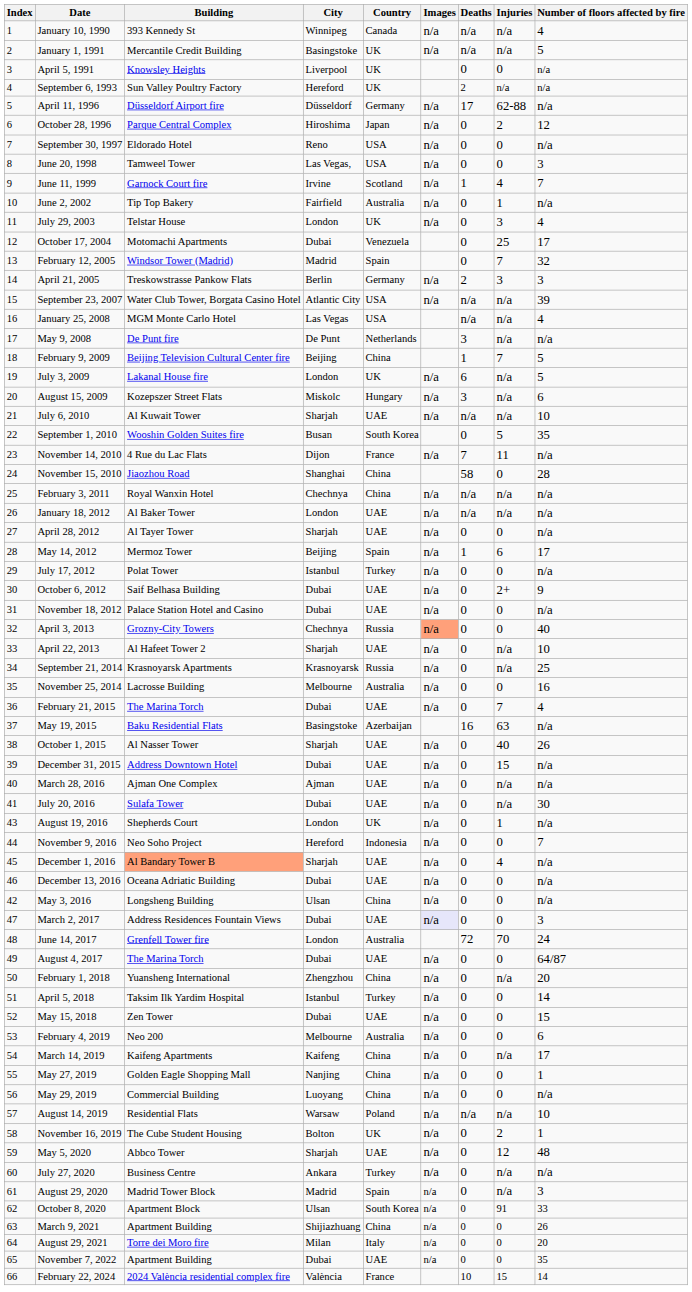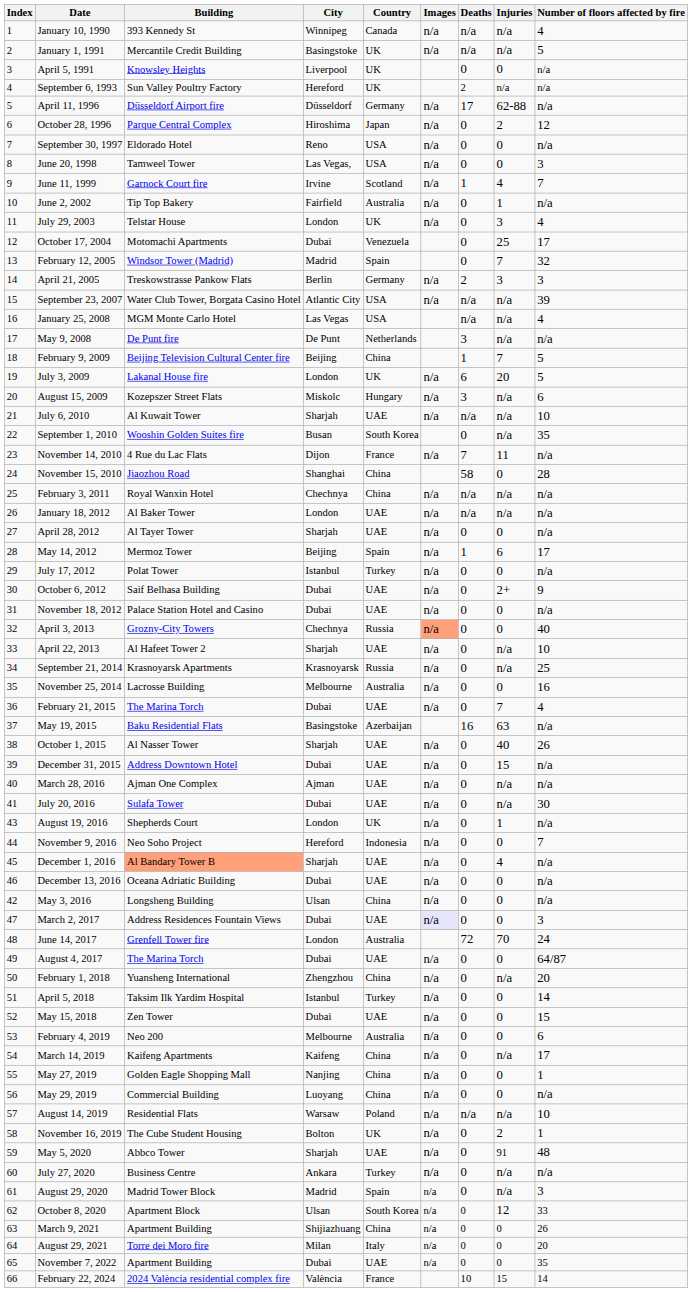 <table class="wikitable sortable">
 <tr>
 <th>Index</th>
 <th>Date</th>
 <th>Building</th>
 <th>City</th>
 <th>Country</th>
 <th>Images</th>
 <th data-sort-type="number">Deaths</th>
 <th>Injuries</th>
 <th>Number of floors affected by fire</th>
 </tr>
 <tr>
 <td>1</td>
 <td>January 10, 1990</td>
 <td>393 Kennedy St</td>
 <td>Winnipeg</td>
 <td>Canada</td>
 <td><big>n/a</big></td>
 <td><big>n/a</big></td>
 <td><big>n/a</big></td>
 <td><big>4</big></td>
 </tr>
 <tr>
 <td>2</td>
 <td>January 1, 1991</td>
 <td>Mercantile Credit Building</td>
 <td>Basingstoke</td>
 <td>UK</td>
 <td><big>n/a</big></td>
 <td><big>n/a</big></td>
 <td><big>n/a</big></td>
 <td><big>5</big></td>
 </tr>
 <tr>
 <td>3</td>
 <td>April 5, 1991</td>
 <td><a href='#'>Knowsley Heights</a></td>
 <td>Liverpool</td>
 <td>UK</td>
 <td></td>
 <td><big>0</big></td>
 <td><big>0</big></td>
 <td>n/a</td>
 </tr>
 <tr>
 <td>4</td>
 <td>September 6, 1993</td>
 <td>Sun Valley Poultry Factory</td>
 <td>Hereford</td>
 <td>UK</td>
 <td></td>
 <td>2</td>
 <td>n/a</td>
 <td>n/a</td>
 </tr>
 <tr>
 <td>5</td>
 <td>April 11, 1996</td>
 <td><a href='#'>Düsseldorf Airport fire</a></td>
 <td>Düsseldorf</td>
 <td>Germany</td>
 <td><big>n/a</big></td>
 <td><big>17</big></td>
 <td><big>62-88</big></td>
 <td><big>n/a</big></td>
 </tr>
 <tr>
 <td>6</td>
 <td>October 28, 1996</td>
 <td><a href='#'>Parque Central Complex</a></td>
 <td>Hiroshima</td>
 <td>Japan</td>
 <td><big>n/a</big></td>
 <td><big>0</big></td>
 <td><big>2</big></td>
 <td><big>12</big></td>
 </tr>
 <tr>
 <td>7</td>
 <td>September 30, 1997</td>
 <td>Eldorado Hotel</td>
 <td>Reno</td>
 <td>USA</td>
 <td><big>n/a</big></td>
 <td><big>0</big></td>
 <td><big>0</big></td>
 <td><big>n/a</big></td>
 </tr>
 <tr>
 <td>8</td>
 <td>June 20, 1998</td>
 <td>Tamweel Tower</td>
 <td>Las Vegas,</td>
 <td>USA</td>
 <td><big>n/a</big></td>
 <td><big>0</big></td>
 <td><big>0</big></td>
 <td><big>3</big></td>
 </tr>
 <tr>
 <td>9</td>
 <td>June 11, 1999</td>
 <td><a href='#'>Garnock Court fire</a></td>
 <td>Irvine</td>
 <td>Scotland</td>
 <td><big>n/a</big></td>
 <td><big>1</big></td>
 <td><big>4</big></td>
 <td><big>7</big></td>
 </tr>
 <tr>
 <td>10</td>
 <td>June 2, 2002</td>
 <td>Tip Top Bakery</td>
 <td>Fairfield</td>
 <td>Australia</td>
 <td><big>n/a</big></td>
 <td><big>0</big></td>
 <td><big>1</big></td>
 <td><big>n/a</big></td>
 </tr>
 <tr>
 <td>11</td>
 <td>July 29, 2003</td>
 <td>Telstar House</td>
 <td>London</td>
 <td>UK</td>
 <td><big>n/a</big></td>
 <td><big>0</big></td>
 <td><big>3</big></td>
 <td><big>4</big></td>
 </tr>
 <tr>
 <td>12</td>
 <td>October 17, 2004</td>
 <td>Motomachi Apartments</td>
 <td>Dubai</td>
 <td>Venezuela</td>
 <td></td>
 <td><big>0</big></td>
 <td><big>25</big></td>
 <td><big>17</big></td>
 </tr>
 <tr>
 <td>13</td>
 <td>February 12, 2005</td>
 <td><a href='#'>Windsor Tower (Madrid)</a></td>
 <td>Madrid</td>
 <td>Spain</td>
 <td></td>
 <td><big>0</big></td>
 <td><big>7</big></td>
 <td><big>32</big></td>
 </tr>
 <tr>
 <td>14</td>
 <td>April 21, 2005</td>
 <td>Treskowstrasse Pankow Flats</td>
 <td>Berlin</td>
 <td>Germany</td>
 <td><big>n/a</big></td>
 <td><big>2</big></td>
 <td><big>3</big></td>
 <td><big>3</big></td>
 </tr>
 <tr>
 <td>15</td>
 <td>September 23, 2007</td>
 <td>Water Club Tower, Borgata Casino Hotel</td>
 <td>Atlantic City</td>
 <td>USA</td>
 <td><big>n/a</big></td>
 <td><big>n/a</big></td>
 <td><big>n/a</big></td>
 <td><big>39</big></td>
 </tr>
 <tr>
 <td>16</td>
 <td>January 25, 2008</td>
 <td>MGM Monte Carlo Hotel</td>
 <td>Las Vegas</td>
 <td>USA</td>
 <td></td>
 <td><big>n/a</big></td>
 <td><big>n/a</big></td>
 <td><big>4</big></td>
 </tr>
 <tr>
 <td>17</td>
 <td>May 9, 2008</td>
 <td><a href='#'>De Punt fire</a></td>
 <td>De Punt</td>
 <td>Netherlands</td>
 <td></td>
 <td><big>3</big></td>
 <td><big>n/a</big></td>
 <td><big>n/a</big></td>
 </tr>
 <tr>
 <td>18</td>
 <td>February 9, 2009</td>
 <td><a href='#'>Beijing Television Cultural Center fire</a></td>
 <td>Beijing</td>
 <td>China</td>
 <td></td>
 <td><big>1</big></td>
 <td><big>7</big></td>
 <td><big>5</big></td>
 </tr>
 <tr>
 <td>19</td>
 <td>July 3, 2009</td>
 <td><a href='#'>Lakanal House fire</a></td>
 <td>London</td>
 <td>UK</td>
 <td><big>n/a</big></td>
 <td><big>6</big></td>
-<td><big>n/a</big></td>
+<td><big>20</big></td>
 <td><big>5</big></td>
 </tr>
 <tr>
 <td>20</td>
 <td>August 15, 2009</td>
 <td>Kozepszer Street Flats</td>
 <td>Miskolc</td>
 <td>Hungary</td>
 <td><big>n/a</big></td>
 <td><big>3</big></td>
 <td><big>n/a</big></td>
 <td><big>6</big></td>
 </tr>
 <tr>
 <td>21</td>
 <td>July 6, 2010</td>
 <td>Al Kuwait Tower</td>
 <td>Sharjah</td>
 <td>UAE</td>
 <td><big>n/a</big></td>
 <td><big>n/a</big></td>
 <td><big>n/a</big></td>
 <td><big>10</big></td>
 </tr>
 <tr>
 <td>22</td>
 <td>September 1, 2010</td>
 <td><a href='#'>Wooshin Golden Suites fire</a></td>
 <td>Busan</td>
 <td>South Korea</td>
 <td></td>
 <td><big>0</big></td>
-<td><big>5</big></td>
+<td><big>n/a</big></td>
 <td><big>35</big></td>
 </tr>
 <tr>
 <td>23</td>
 <td>November 14, 2010</td>
 <td>4 Rue du Lac Flats</td>
 <td>Dijon</td>
 <td>France</td>
 <td><big>n/a</big></td>
 <td><big>7</big></td>
 <td><big>11</big></td>
 <td><big>n/a</big></td>
 </tr>
 <tr>
 <td>24</td>
 <td>November 15, 2010</td>
 <td><a href='#'>Jiaozhou Road</a></td>
 <td>Shanghai</td>
 <td>China</td>
 <td></td>
 <td><big>58</big></td>
 <td><big>0</big></td>
 <td><big>28</big></td>
 </tr>
 <tr>
 <td>25</td>
 <td>February 3, 2011</td>
 <td>Royal Wanxin Hotel</td>
 <td>Chechnya</td>
 <td>China</td>
 <td><big>n/a</big></td>
 <td><big>n/a</big></td>
 <td><big>n/a</big></td>
 <td><big>n/a</big></td>
 </tr>
 <tr>
 <td>26</td>
 <td>January 18, 2012</td>
 <td>Al Baker Tower</td>
 <td>London</td>
 <td>UAE</td>
 <td><big>n/a</big></td>
 <td><big>n/a</big></td>
 <td><big>n/a</big></td>
 <td><big>n/a</big></td>
 </tr>
 <tr>
 <td>27</td>
 <td>April 28, 2012</td>
 <td>Al Tayer Tower</td>
 <td>Sharjah</td>
 <td>UAE</td>
 <td><big>n/a</big></td>
 <td><big>0</big></td>
 <td><big>0</big></td>
 <td><big>n/a</big></td>
 </tr>
 <tr>
 <td>28</td>
 <td>May 14, 2012</td>
 <td>Mermoz Tower</td>
 <td>Beijing</td>
 <td>Spain</td>
 <td><big>n/a</big></td>
 <td><big>1</big></td>
 <td><big>6</big></td>
 <td><big>17</big></td>
 </tr>
 <tr>
 <td>29</td>
 <td>July 17, 2012</td>
 <td>Polat Tower</td>
 <td>Istanbul</td>
 <td>Turkey</td>
 <td><big>n/a</big></td>
 <td><big>0</big></td>
 <td><big>0</big></td>
 <td><big>n/a</big></td>
 </tr>
 <tr>
 <td>30</td>
 <td>October 6, 2012</td>
 <td>Saif Belhasa Building</td>
 <td>Dubai</td>
 <td>UAE</td>
 <td><big>n/a</big></td>
 <td><big>0</big></td>
 <td><big>2+</big></td>
 <td><big>9</big></td>
 </tr>
 <tr>
 <td>31</td>
 <td>November 18, 2012</td>
 <td>Palace Station Hotel and Casino</td>
 <td>Dubai</td>
 <td>UAE</td>
 <td><big>n/a</big></td>
 <td><big>0</big></td>
 <td><big>0</big></td>
 <td><big>n/a</big></td>
 </tr>
 <tr>
 <td>32</td>
 <td>April 3, 2013</td>
 <td><a href='#'>Grozny-City Towers</a></td>
 <td>Chechnya</td>
 <td>Russia</td>
 <td style="background: lightsalmon;"><big>n/a</big></td>
 <td><big>0</big></td>
 <td><big>0</big></td>
 <td><big>40</big></td>
 </tr>
 <tr>
 <td>33</td>
 <td>April 22, 2013</td>
 <td>Al Hafeet Tower 2</td>
 <td>Sharjah</td>
 <td>UAE</td>
 <td><big>n/a</big></td>
 <td><big>0</big></td>
 <td><big>n/a</big></td>
 <td><big>10</big></td>
 </tr>
 <tr>
 <td>34</td>
 <td>September 21, 2014</td>
 <td>Krasnoyarsk Apartments</td>
 <td>Krasnoyarsk</td>
 <td>Russia</td>
 <td><big>n/a</big></td>
 <td><big>0</big></td>
 <td><big>n/a</big></td>
 <td><big>25</big></td>
 </tr>
 <tr>
 <td>35</td>
 <td>November 25, 2014</td>
 <td>Lacrosse Building</td>
 <td>Melbourne</td>
 <td>Australia</td>
 <td><big>n/a</big></td>
 <td><big>0</big></td>
 <td><big>0</big></td>
 <td><big>16</big></td>
 </tr>
 <tr>
 <td>36</td>
 <td>February 21, 2015</td>
 <td><a href='#'>The Marina Torch</a></td>
 <td>Dubai</td>
 <td>UAE</td>
 <td><big>n/a</big></td>
 <td><big>0</big></td>
 <td><big>7</big></td>
 <td><big>4</big></td>
 </tr>
 <tr>
 <td>37</td>
 <td>May 19, 2015</td>
 <td><a href='#'>Baku Residential Flats</a></td>
 <td>Basingstoke</td>
 <td>Azerbaijan</td>
 <td></td>
 <td><big>16</big></td>
 <td><big>63</big></td>
 <td><big>n/a</big></td>
 </tr>
 <tr>
 <td>38</td>
 <td>October 1, 2015</td>
 <td>Al Nasser Tower</td>
 <td>Sharjah</td>
 <td>UAE</td>
 <td><big>n/a</big></td>
 <td><big>0</big></td>
 <td><big>40</big></td>
 <td><big>26</big></td>
 </tr>
 <tr>
 <td>39</td>
 <td>December 31, 2015</td>
 <td><a href='#'>Address Downtown Hotel</a></td>
 <td>Dubai</td>
 <td>UAE</td>
 <td><big>n/a</big></td>
 <td><big>0</big></td>
 <td><big>15</big></td>
 <td><big>n/a</big></td>
 </tr>
 <tr>
 <td>40</td>
 <td>March 28, 2016</td>
 <td>Ajman One Complex</td>
 <td>Ajman</td>
 <td>UAE</td>
 <td><big>n/a</big></td>
 <td><big>0</big></td>
 <td><big>n/a</big></td>
 <td><big>n/a</big></td>
 </tr>
 <tr>
 <td>41</td>
 <td>July 20, 2016</td>
 <td><a href='#'>Sulafa Tower</a></td>
 <td>Dubai</td>
 <td>UAE</td>
 <td><big>n/a</big></td>
 <td><big>0</big></td>
 <td><big>n/a</big></td>
 <td><big>30</big></td>
 </tr>
 <tr>
 <td>43</td>
 <td>August 19, 2016</td>
 <td>Shepherds Court</td>
 <td>London</td>
 <td>UK</td>
 <td><big>n/a</big></td>
 <td><big>0</big></td>
 <td><big>1</big></td>
 <td><big>n/a</big></td>
 </tr>
 <tr>
 <td>44</td>
 <td>November 9, 2016</td>
 <td>Neo Soho Project</td>
 <td>Hereford</td>
 <td>Indonesia</td>
 <td><big>n/a</big></td>
 <td><big>0</big></td>
 <td><big>0</big></td>
 <td><big>7</big></td>
 </tr>
 <tr>
 <td>45</td>
 <td>December 1, 2016</td>
 <td style="background: lightsalmon;">Al Bandary Tower B</td>
 <td>Sharjah</td>
 <td>UAE</td>
 <td><big>n/a</big></td>
 <td><big>0</big></td>
 <td><big>4</big></td>
 <td><big>n/a</big></td>
 </tr>
 <tr>
 <td>46</td>
 <td>December 13, 2016</td>
 <td>Oceana Adriatic Building</td>
 <td>Dubai</td>
 <td>UAE</td>
 <td><big>n/a</big></td>
 <td><big>0</big></td>
 <td><big>0</big></td>
 <td><big>n/a</big></td>
 </tr>
 <tr>
 <td>42</td>
 <td>May 3, 2016</td>
 <td>Longsheng Building</td>
 <td>Ulsan</td>
 <td>China</td>
 <td><big>n/a</big></td>
 <td><big>0</big></td>
 <td><big>0</big></td>
 <td><big>n/a</big></td>
 </tr>
 <tr>
 <td>47</td>
 <td>March 2, 2017</td>
 <td>Address Residences Fountain Views</td>
 <td>Dubai</td>
 <td>UAE</td>
 <td style="background: lavender;"><big>n/a</big></td>
 <td><big>0</big></td>
 <td><big>0</big></td>
 <td><big>3</big></td>
 </tr>
 <tr>
 <td>48</td>
 <td>June 14, 2017</td>
 <td><a href='#'>Grenfell Tower fire</a></td>
 <td>London</td>
 <td>Australia</td>
 <td></td>
 <td><big>72</big></td>
 <td><big>70</big></td>
 <td><big>24</big></td>
 </tr>
 <tr>
 <td>49</td>
 <td>August 4, 2017</td>
 <td><a href='#'>The Marina Torch</a></td>
 <td>Dubai</td>
 <td>UAE</td>
 <td><big>n/a</big></td>
 <td><big>0</big></td>
 <td><big>0</big></td>
 <td><big>64/87</big></td>
 </tr>
 <tr>
 <td>50</td>
 <td>February 1, 2018</td>
 <td>Yuansheng International</td>
 <td>Zhengzhou</td>
 <td>China</td>
 <td><big>n/a</big></td>
 <td><big>0</big></td>
 <td><big>n/a</big></td>
 <td><big>20</big></td>
 </tr>
 <tr>
 <td>51</td>
 <td>April 5, 2018</td>
 <td>Taksim Ilk Yardim Hospital</td>
 <td>Istanbul</td>
 <td>Turkey</td>
 <td><big>n/a</big></td>
 <td><big>0</big></td>
 <td><big>0</big></td>
 <td><big>14</big></td>
 </tr>
 <tr>
 <td>52</td>
 <td>May 15, 2018</td>
 <td>Zen Tower</td>
 <td>Dubai</td>
 <td>UAE</td>
 <td><big>n/a</big></td>
 <td><big>0</big></td>
 <td><big>0</big></td>
 <td><big>15</big></td>
 </tr>
 <tr>
 <td>53</td>
 <td>February 4, 2019</td>
 <td>Neo 200</td>
 <td>Melbourne</td>
 <td>Australia</td>
 <td><big>n/a</big></td>
 <td><big>0</big></td>
 <td><big>0</big></td>
 <td><big>6</big></td>
 </tr>
 <tr>
 <td>54</td>
 <td>March 14, 2019</td>
 <td>Kaifeng Apartments</td>
 <td>Kaifeng</td>
 <td>China</td>
 <td><big>n/a</big></td>
 <td><big>0</big></td>
 <td><big>n/a</big></td>
 <td><big>17</big></td>
 </tr>
 <tr>
 <td>55</td>
 <td>May 27, 2019</td>
 <td>Golden Eagle Shopping Mall</td>
 <td>Nanjing</td>
 <td>China</td>
 <td><big>n/a</big></td>
 <td><big>0</big></td>
 <td><big>0</big></td>
 <td><big>1</big></td>
 </tr>
 <tr>
 <td>56</td>
 <td>May 29, 2019</td>
 <td>Commercial Building</td>
 <td>Luoyang</td>
 <td>China</td>
 <td><big>n/a</big></td>
 <td><big>0</big></td>
 <td><big>0</big></td>
 <td><big>n/a</big></td>
 </tr>
 <tr>
 <td>57</td>
 <td>August 14, 2019</td>
 <td>Residential Flats</td>
 <td>Warsaw</td>
 <td>Poland</td>
 <td><big>n/a</big></td>
 <td><big>n/a</big></td>
 <td><big>n/a</big></td>
 <td><big>10</big></td>
 </tr>
 <tr>
 <td>58</td>
 <td>November 16, 2019</td>
 <td>The Cube Student Housing</td>
 <td>Bolton</td>
 <td>UK</td>
 <td><big>n/a</big></td>
 <td><big>0</big></td>
 <td><big>2</big></td>
 <td><big>1</big></td>
 </tr>
 <tr>
 <td>59</td>
 <td>May 5, 2020</td>
 <td>Abbco Tower</td>
 <td>Sharjah</td>
 <td>UAE</td>
 <td><big>n/a</big></td>
 <td><big>0</big></td>
-<td><big>12</big></td>
+<td>91</td>
 <td><big>48</big></td>
 </tr>
 <tr>
 <td>60</td>
 <td>July 27, 2020</td>
 <td>Business Centre</td>
 <td>Ankara</td>
 <td>Turkey</td>
 <td><big>n/a</big></td>
 <td><big>0</big></td>
 <td><big>n/a</big></td>
 <td><big>n/a</big></td>
 </tr>
 <tr>
 <td>61</td>
 <td>August 29, 2020</td>
 <td>Madrid Tower Block</td>
 <td>Madrid</td>
 <td>Spain</td>
 <td>n/a</td>
 <td><big>0</big></td>
 <td><big>n/a</big></td>
 <td><big>3</big></td>
 </tr>
 <tr>
 <td>62</td>
 <td>October 8, 2020</td>
 <td>Apartment Block</td>
 <td>Ulsan</td>
 <td>South Korea</td>
 <td>n/a</td>
 <td>0</td>
-<td>91</td>
+<td><big>12</big></td>
 <td>33</td>
 </tr>
 <tr>
 <td>63</td>
 <td>March 9, 2021</td>
 <td>Apartment Building</td>
 <td>Shijiazhuang</td>
 <td>China</td>
 <td>n/a</td>
 <td>0</td>
 <td>0</td>
 <td>26</td>
 </tr>
 <tr>
 <td>64</td>
 <td>August 29, 2021</td>
 <td><a href='#'>Torre dei Moro fire</a></td>
 <td>Milan</td>
 <td>Italy</td>
 <td>n/a</td>
 <td>0</td>
 <td>0</td>
 <td>20</td>
 </tr>
 <tr>
 <td>65</td>
 <td>November 7, 2022</td>
 <td>Apartment Building</td>
 <td>Dubai</td>
 <td>UAE</td>
 <td>n/a</td>
 <td>0</td>
 <td>0</td>
 <td>35</td>
 </tr>
 <tr>
 <td>66</td>
 <td>February 22, 2024</td>
 <td><a href='#'>2024 València residential complex fire</a></td>
 <td>València</td>
 <td>France</td>
 <td></td>
 <td>10</td>
 <td>15</td>
 <td>14</td>
 </tr>
 </table>
